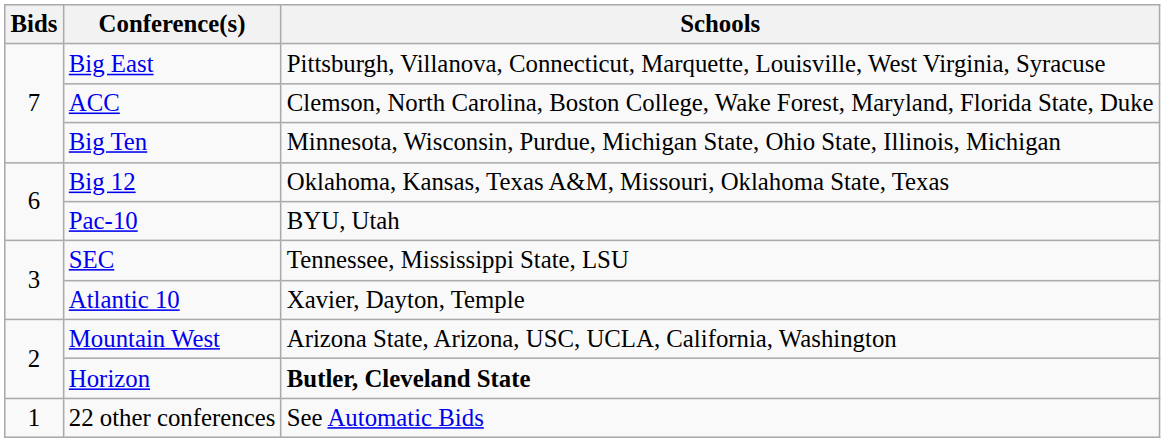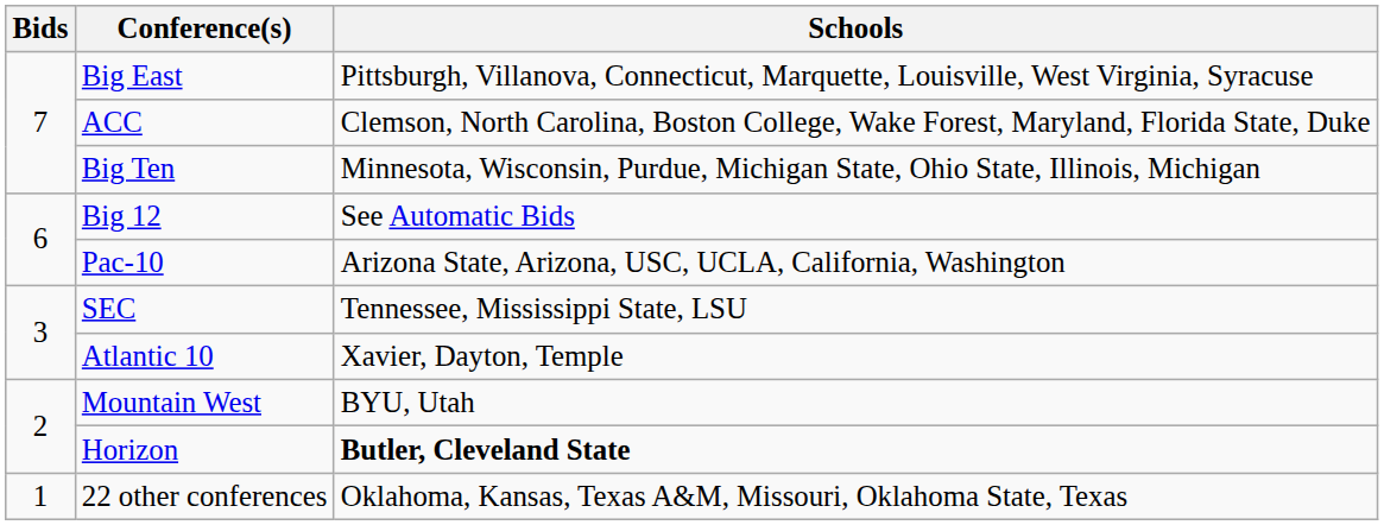 <table class="wikitable">
 <tr>
 <th>Bids</th>
 <th>Conference(s)</th>
 <th>Schools</th>
 </tr>
 <tr>
 <td rowspan=3 align="center">7</td>
 <td><a href='#'>Big East</a></td>
 <td>Pittsburgh, Villanova, Connecticut, Marquette, Louisville, West Virginia, Syracuse</td>
 </tr>
 <tr>
 <td><a href='#'>ACC</a></td>
 <td>Clemson, North Carolina, Boston College, Wake Forest, Maryland, Florida State, Duke</td>
 </tr>
 <tr>
 <td><a href='#'>Big Ten</a></td>
 <td>Minnesota, Wisconsin, Purdue, Michigan State, Ohio State, Illinois, Michigan</td>
 </tr>
 <tr>
 <td rowspan=2 align="center">6</td>
 <td><a href='#'>Big 12</a></td>
-<td>Oklahoma, Kansas, Texas A&M, Missouri, Oklahoma State, Texas</td>
+<td>See <a href='#'>Automatic Bids</a></td>
 </tr>
 <tr>
 <td><a href='#'>Pac-10</a></td>
-<td>BYU, Utah</td>
+<td>Arizona State, Arizona, USC, UCLA, California, Washington</td>
 </tr>
 <tr>
 <td rowspan=2 align="center">3</td>
 <td><a href='#'>SEC</a></td>
 <td>Tennessee, Mississippi State, LSU</td>
 </tr>
 <tr>
 <td><a href='#'>Atlantic 10</a></td>
 <td>Xavier, Dayton, Temple</td>
 </tr>
 <tr>
 <td rowspan=2 align="center">2</td>
 <td><a href='#'>Mountain West</a></td>
-<td>Arizona State, Arizona, USC, UCLA, California, Washington</td>
+<td>BYU, Utah</td>
 </tr>
 <tr>
 <td><a href='#'>Horizon</a></td>
 <td><strong>Butler, Cleveland State</strong></td>
 </tr>
 <tr>
 <td align="center">1</td>
 <td>22 other conferences</td>
-<td>See <a href='#'>Automatic Bids</a></td>
+<td>Oklahoma, Kansas, Texas A&M, Missouri, Oklahoma State, Texas</td>
 </tr>
 </table>
